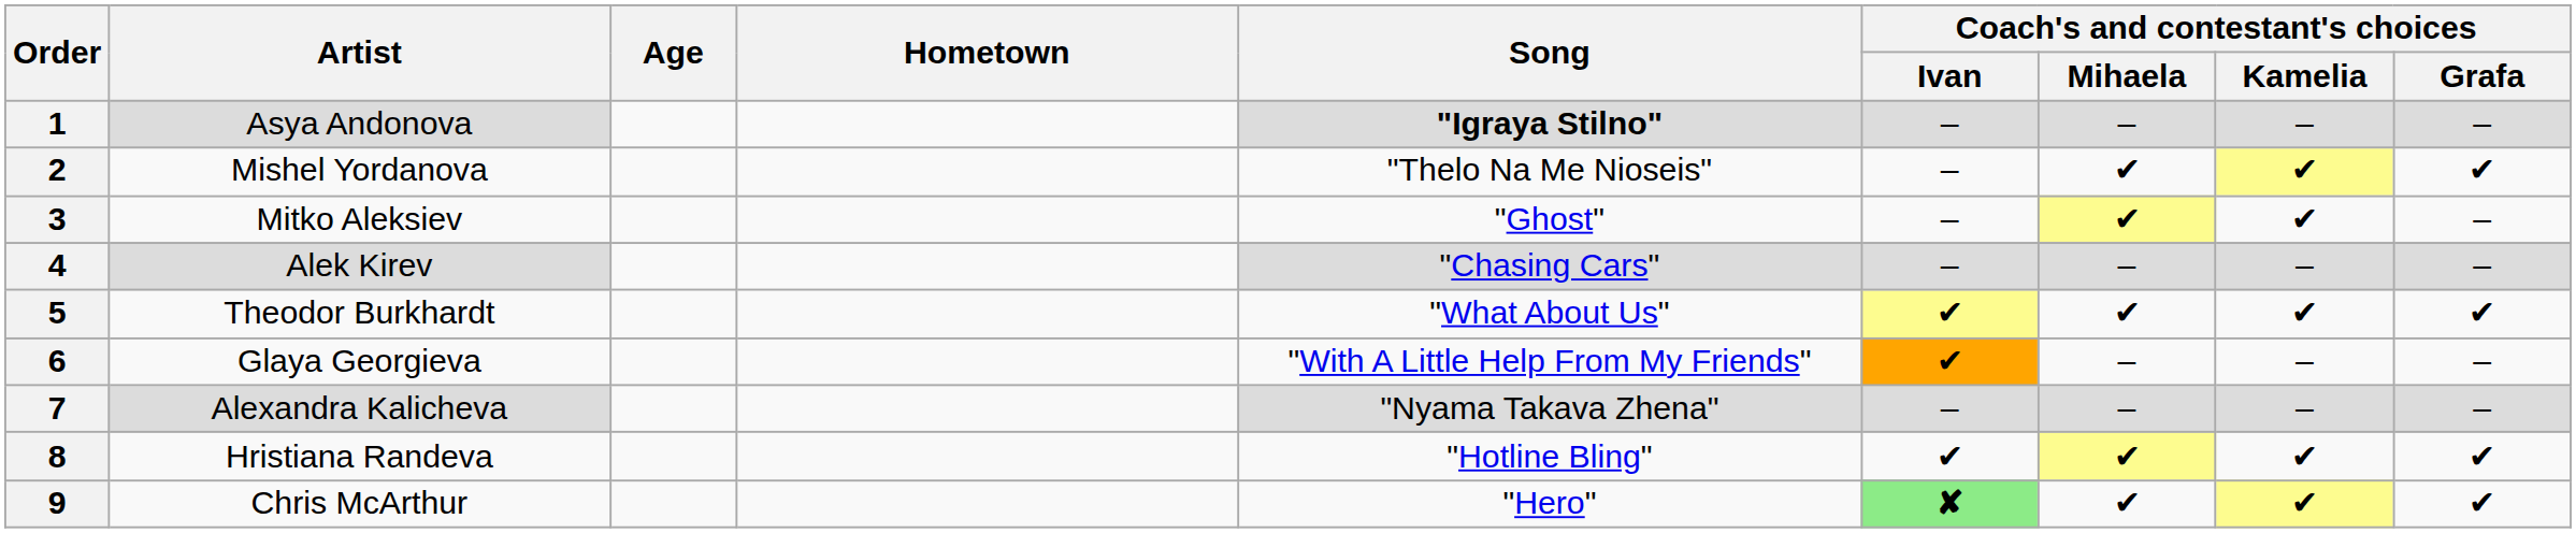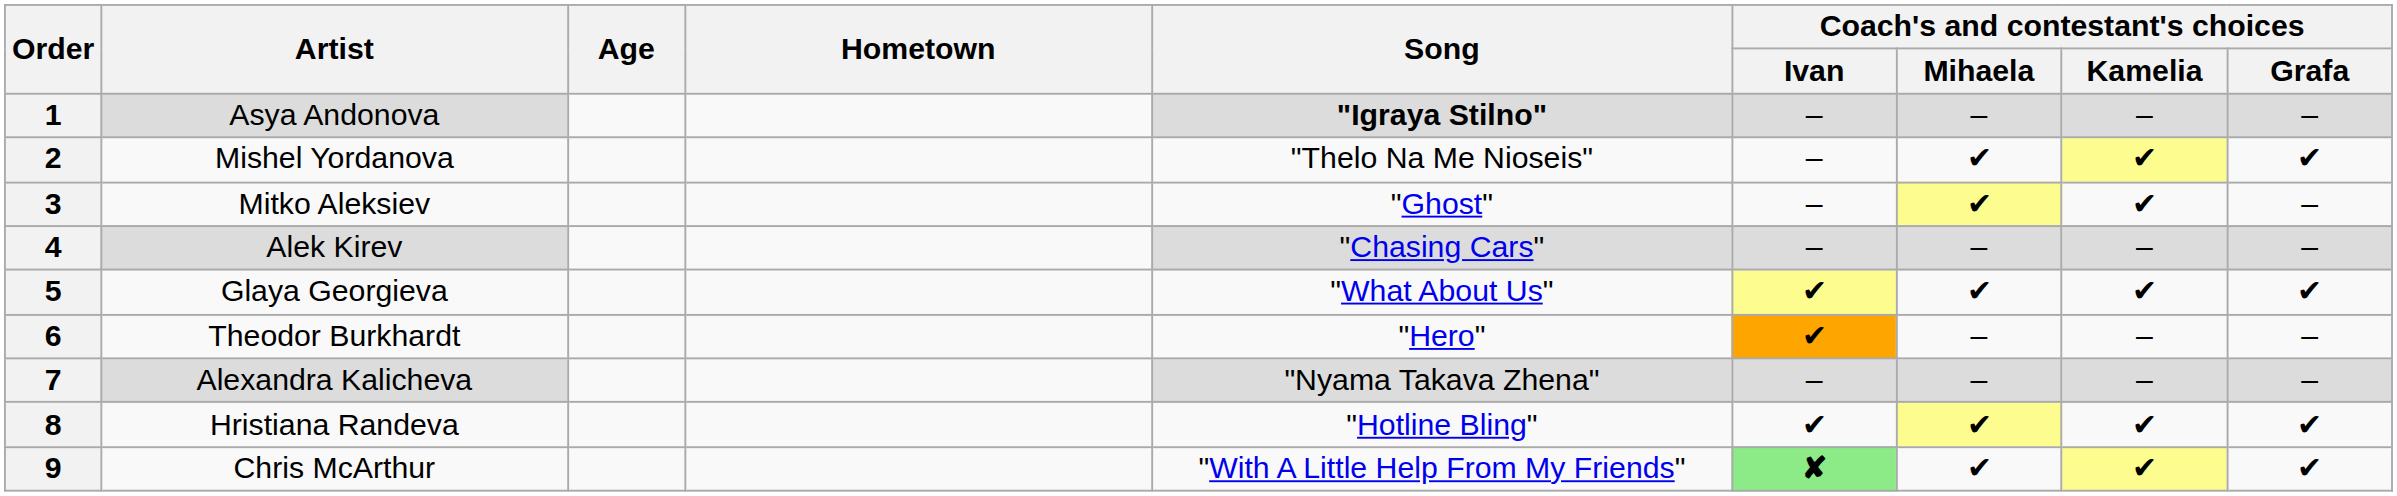 <table class="wikitable" style="text-align:center; line-height:16px; width:100%;">
 <tr>
 <th rowspan="2" scope="col" style="width:02%;">Order</th>
 <th rowspan="2" scope="col" style="width:20%;">Artist</th>
 <th rowspan="2" scope="col" style="width:05%;">Age</th>
 <th rowspan="2" scope="col" style="width:20%;">Hometown</th>
 <th rowspan="2" scope="col" style="width:25%;">Song</th>
 <th colspan="4" scope="col" style="width:28%;">Coach's and contestant's choices</th>
 </tr>
 <tr>
 <th style="width:07%;">Ivan</th>
 <th style="width:07%;">Mihaela</th>
 <th style="width:07%;">Kamelia</th>
 <th style="width:07%;">Grafa</th>
 </tr>
 <tr>
 <th>1</th>
 <td style="background:#dcdcdc;">Asya Andonova</td>
 <td></td>
 <td></td>
 <td style="background:#dcdcdc;"><strong>"Igraya Stilno"</strong></td>
 <td style="background:#dcdcdc;">–</td>
 <td style="background:#dcdcdc;">–</td>
 <td style="background:#dcdcdc;">–</td>
 <td style="background:#dcdcdc;">–</td>
 </tr>
 <tr>
 <th>2</th>
 <td>Mishel Yordanova</td>
 <td></td>
 <td></td>
 <td>"Thelo Na Me Nioseis"</td>
 <td>–</td>
 <td>✔</td>
 <td style="background:#fdfc8f;">✔</td>
 <td>✔</td>
 </tr>
 <tr>
 <th>3</th>
 <td>Mitko Aleksiev</td>
 <td></td>
 <td></td>
 <td>"<a href='#'>Ghost</a>"</td>
 <td>–</td>
 <td style="background:#fdfc8f;">✔</td>
 <td>✔</td>
 <td>–</td>
 </tr>
 <tr>
 <th>4</th>
 <td style="background:#dcdcdc;">Alek Kirev</td>
 <td></td>
 <td></td>
 <td style="background:#dcdcdc;">"<a href='#'>Chasing Cars</a>"</td>
 <td style="background:#dcdcdc;">–</td>
 <td style="background:#dcdcdc;">–</td>
 <td style="background:#dcdcdc;">–</td>
 <td style="background:#dcdcdc;">–</td>
 </tr>
 <tr>
 <th>5</th>
-<td>Theodor Burkhardt</td>
+<td>Glaya Georgieva</td>
 <td></td>
 <td></td>
 <td>"<a href='#'>What About Us</a>"</td>
 <td style="background:#fdfc8f;">✔</td>
 <td>✔</td>
 <td>✔</td>
 <td>✔</td>
 </tr>
 <tr>
 <th>6</th>
-<td>Glaya Georgieva</td>
+<td>Theodor Burkhardt</td>
 <td></td>
 <td></td>
-<td>"<a href='#'>With A Little Help From My Friends</a>"</td>
+<td>"<a href='#'>Hero</a>"</td>
 <td style="background:orange;">✔</td>
 <td>–</td>
 <td>–</td>
 <td>–</td>
 </tr>
 <tr>
 <th>7</th>
 <td style="background:#dcdcdc;">Alexandra Kalicheva</td>
 <td></td>
 <td></td>
 <td style="background:#dcdcdc;">"Nyama Takava Zhena"</td>
 <td style="background:#dcdcdc;">–</td>
 <td style="background:#dcdcdc;">–</td>
 <td style="background:#dcdcdc;">–</td>
 <td style="background:#dcdcdc;">–</td>
 </tr>
 <tr>
 <th>8</th>
 <td>Hristiana Randeva</td>
 <td></td>
 <td></td>
 <td>"<a href='#'>Hotline Bling</a>"</td>
 <td>✔</td>
 <td style="background:#fdfc8f;">✔</td>
 <td>✔</td>
 <td>✔</td>
 </tr>
 <tr>
 <th>9</th>
 <td>Chris McArthur</td>
 <td></td>
 <td></td>
-<td>"<a href='#'>Hero</a>"</td>
+<td>"<a href='#'>With A Little Help From My Friends</a>"</td>
 <td style="background:#8ceb87;"><strong>✘</strong></td>
 <td>✔</td>
 <td style="background:#fdfc8f;">✔</td>
 <td>✔</td>
 </tr>
 </table>
